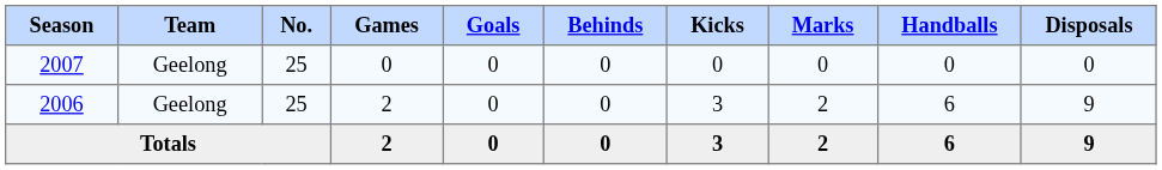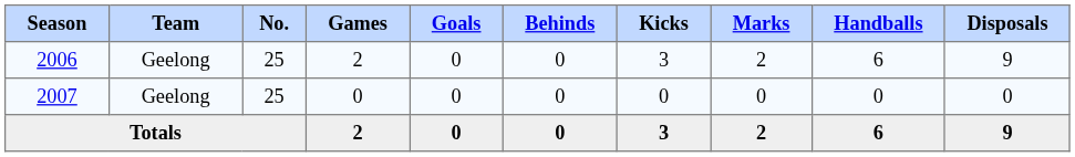 <table border="1" cellpadding="4" cellspacing="0" style="text-align:center; font-size:90%; border-collapse:collapse;" width=60%>
 <tr style="background:#C1D8FF;">
 <th width=3%>Season</th>
 <th width=5%>Team</th>
 <th width=2%>No.</th>
 <th width=3%>Games</th>
 <th width=3%><a href='#'>Goals</a></th>
 <th width=3%><a href='#'>Behinds</a></th>
 <th width=3%>Kicks</th>
 <th width=3%><a href='#'>Marks</a></th>
 <th width=3%><a href='#'>Handballs</a></th>
 <th width=3%>Disposals</th>
 </tr>
 <tr style="background:#F5FAFF;">
+<td><a href='#'>2006</a></td>
+<td>Geelong</td>
+<td>25</td>
+<td>2</td>
+<td>0</td>
+<td>0</td>
+<td>3</td>
+<td>2</td>
+<td>6</td>
+<td>9</td>
+</tr>
+<tr style="background:#F5FAFF;">
 <td><a href='#'>2007</a></td>
 <td>Geelong</td>
 <td>25</td>
 <td>0</td>
 <td>0</td>
 <td>0</td>
 <td>0</td>
 <td>0</td>
 <td>0</td>
 <td>0</td>
-</tr>
-<tr style="background:#F5FAFF;">
-<td><a href='#'>2006</a></td>
-<td>Geelong</td>
-<td>25</td>
-<td>2</td>
-<td>0</td>
-<td>0</td>
-<td>3</td>
-<td>2</td>
-<td>6</td>
-<td>9</td>
 </tr>
 <tr style="background:#EFEFEF;">
 <th colspan=3>Totals</th>
 <td><strong>2</strong></td>
 <td><strong>0</strong></td>
 <td><strong>0</strong></td>
 <td><strong>3</strong></td>
 <td><strong>2</strong></td>
 <td><strong>6</strong></td>
 <td><strong>9</strong></td>
 </tr>
 </table>
